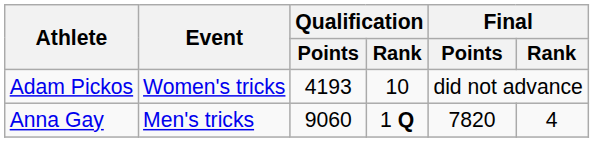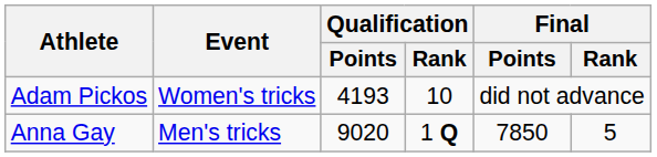 <table class=wikitable style=font-size:90%;text-align:center>
 <tr>
 <th rowspan=2>Athlete</th>
 <th rowspan=2>Event</th>
 <th colspan=2>Qualification</th>
 <th colspan=2>Final</th>
 </tr>
 <tr style=font-size:95%>
 <th>Points</th>
 <th>Rank</th>
 <th>Points</th>
 <th>Rank</th>
 </tr>
 <tr>
 <td align=left><a href='#'>Adam Pickos</a></td>
 <td align=left><a href='#'>Women's tricks</a></td>
 <td>4193</td>
 <td>10</td>
 <td colspan=2>did not advance</td>
 </tr>
 <tr>
 <td align=left><a href='#'>Anna Gay</a></td>
 <td align=left><a href='#'>Men's tricks</a></td>
-<td>9060</td>
+<td>9020</td>
 <td>1 <strong>Q</strong></td>
-<td>7820</td>
-<td>4</td>
+<td>7850</td>
+<td>5</td>
 </tr>
 </table>
